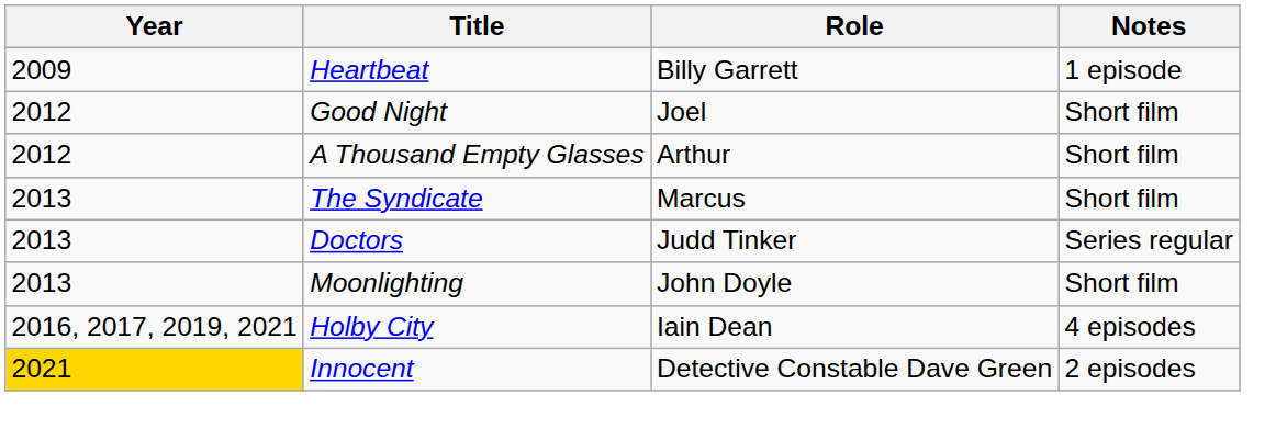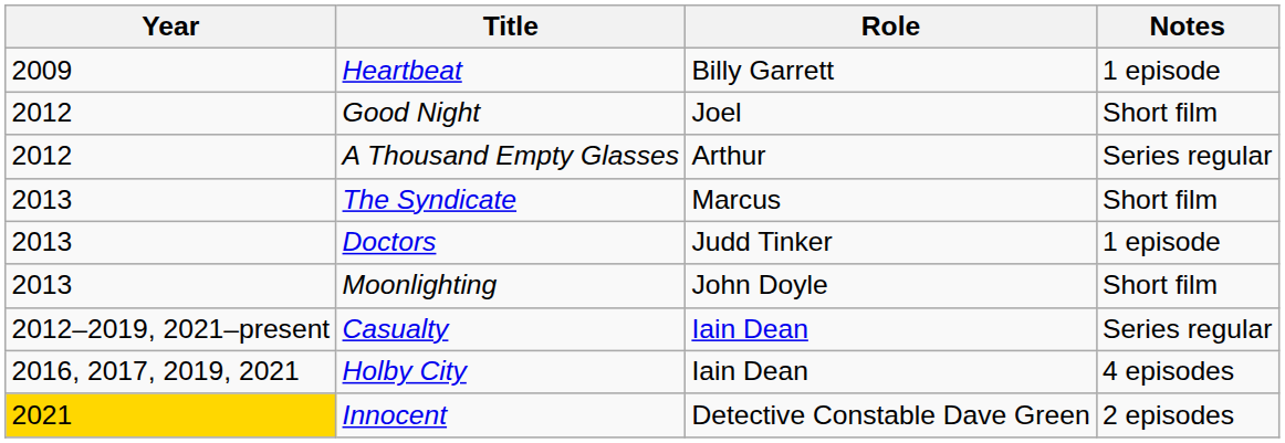 <table class = "wikitable sortable">
 <tr>
 <th>Year</th>
 <th>Title</th>
 <th>Role</th>
 <th>Notes</th>
 </tr>
 <tr>
 <td>2009</td>
 <td><em><a href='#'>Heartbeat</a></em></td>
 <td>Billy Garrett</td>
 <td>1 episode</td>
 </tr>
 <tr>
 <td>2012</td>
 <td><em>Good Night</em></td>
 <td>Joel</td>
 <td>Short film</td>
 </tr>
 <tr>
 <td>2012</td>
 <td><em>A Thousand Empty Glasses</em></td>
 <td>Arthur</td>
-<td>Short film</td>
+<td>Series regular</td>
 </tr>
 <tr>
 <td>2013</td>
 <td><em><a href='#'>The Syndicate</a></em></td>
 <td>Marcus</td>
 <td>Short film</td>
 </tr>
 <tr>
 <td>2013</td>
 <td><em><a href='#'>Doctors</a></em></td>
 <td>Judd Tinker</td>
-<td>Series regular</td>
+<td>1 episode</td>
 </tr>
 <tr>
 <td>2013</td>
 <td><em>Moonlighting</em></td>
 <td>John Doyle</td>
 <td>Short film</td>
+</tr>
+<tr>
+<td>2012–2019, 2021–present</td>
+<td><em><a href='#'>Casualty</a></em></td>
+<td><a href='#'>Iain Dean</a></td>
+<td>Series regular</td>
 </tr>
 <tr>
 <td>2016, 2017, 2019, 2021</td>
 <td><em><a href='#'>Holby City</a></em></td>
 <td>Iain Dean</td>
 <td>4 episodes</td>
 </tr>
 <tr>
 <td style="background: gold;">2021</td>
 <td><em><a href='#'>Innocent</a></em></td>
 <td>Detective Constable Dave Green</td>
 <td>2 episodes</td>
 </tr>
 </table>
